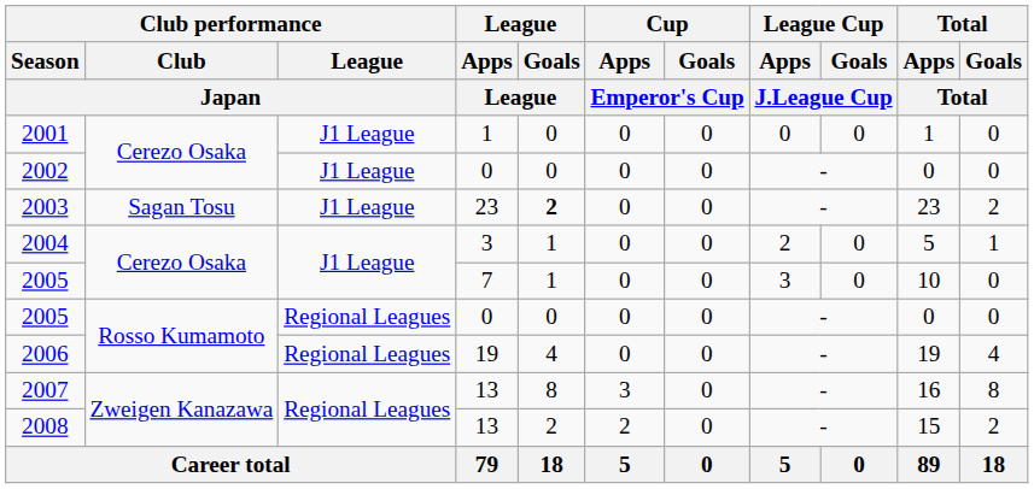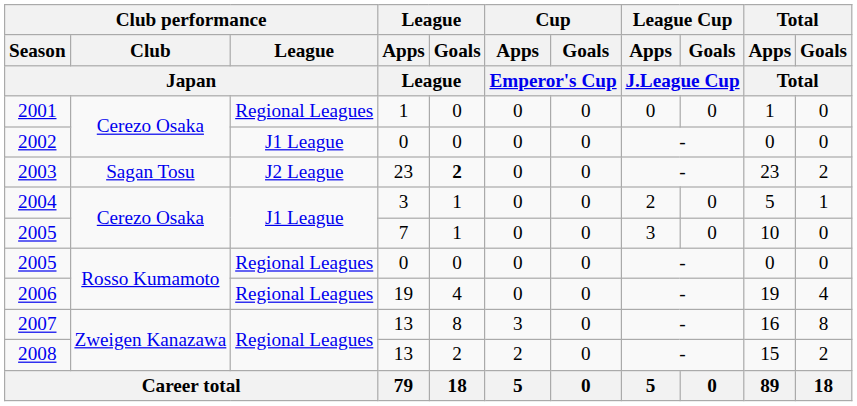 <table class="wikitable" style="text-align:center">
 <tr>
 <th colspan=3>Club performance</th>
 <th colspan=2>League</th>
 <th colspan=2>Cup</th>
 <th colspan=2>League Cup</th>
 <th colspan=2>Total</th>
 </tr>
 <tr>
 <th>Season</th>
 <th>Club</th>
 <th>League</th>
 <th>Apps</th>
 <th>Goals</th>
 <th>Apps</th>
 <th>Goals</th>
 <th>Apps</th>
 <th>Goals</th>
 <th>Apps</th>
 <th>Goals</th>
 </tr>
 <tr>
 <th colspan=3>Japan</th>
 <th colspan=2>League</th>
 <th colspan=2><a href='#'>Emperor's Cup</a></th>
 <th colspan=2><a href='#'>J.League Cup</a></th>
 <th colspan=2>Total</th>
 </tr>
 <tr>
 <td><a href='#'>2001</a></td>
 <td rowspan="2"><a href='#'>Cerezo Osaka</a></td>
-<td><a href='#'>J1 League</a></td>
+<td><a href='#'>Regional Leagues</a></td>
 <td>1</td>
 <td>0</td>
 <td>0</td>
 <td>0</td>
 <td>0</td>
 <td>0</td>
 <td>1</td>
 <td>0</td>
 </tr>
 <tr>
 <td><a href='#'>2002</a></td>
 <td><a href='#'>J1 League</a></td>
 <td>0</td>
 <td>0</td>
 <td>0</td>
 <td>0</td>
 <td colspan="2">-</td>
 <td>0</td>
 <td>0</td>
 </tr>
 <tr>
 <td><a href='#'>2003</a></td>
 <td><a href='#'>Sagan Tosu</a></td>
-<td><a href='#'>J1 League</a></td>
+<td><a href='#'>J2 League</a></td>
 <td>23</td>
 <td><strong>2</strong></td>
 <td>0</td>
 <td>0</td>
 <td colspan="2">-</td>
 <td>23</td>
 <td>2</td>
 </tr>
 <tr>
 <td><a href='#'>2004</a></td>
 <td rowspan="2"><a href='#'>Cerezo Osaka</a></td>
 <td rowspan="2"><a href='#'>J1 League</a></td>
 <td>3</td>
 <td>1</td>
 <td>0</td>
 <td>0</td>
 <td>2</td>
 <td>0</td>
 <td>5</td>
 <td>1</td>
 </tr>
 <tr>
 <td><a href='#'>2005</a></td>
 <td>7</td>
 <td>1</td>
 <td>0</td>
 <td>0</td>
 <td>3</td>
 <td>0</td>
 <td>10</td>
 <td>0</td>
 </tr>
 <tr>
 <td><a href='#'>2005</a></td>
 <td rowspan="2"><a href='#'>Rosso Kumamoto</a></td>
 <td><a href='#'>Regional Leagues</a></td>
 <td>0</td>
 <td>0</td>
 <td>0</td>
 <td>0</td>
 <td colspan="2">-</td>
 <td>0</td>
 <td>0</td>
 </tr>
 <tr>
 <td><a href='#'>2006</a></td>
 <td><a href='#'>Regional Leagues</a></td>
 <td>19</td>
 <td>4</td>
 <td>0</td>
 <td>0</td>
 <td colspan="2">-</td>
 <td>19</td>
 <td>4</td>
 </tr>
 <tr>
 <td><a href='#'>2007</a></td>
 <td rowspan="2"><a href='#'>Zweigen Kanazawa</a></td>
 <td rowspan="2"><a href='#'>Regional Leagues</a></td>
 <td>13</td>
 <td>8</td>
 <td>3</td>
 <td>0</td>
 <td colspan="2">-</td>
 <td>16</td>
 <td>8</td>
 </tr>
 <tr>
 <td><a href='#'>2008</a></td>
 <td>13</td>
 <td>2</td>
 <td>2</td>
 <td>0</td>
 <td colspan="2">-</td>
 <td>15</td>
 <td>2</td>
 </tr>
 <tr>
 <th colspan=3>Career total</th>
 <th>79</th>
 <th>18</th>
 <th>5</th>
 <th>0</th>
 <th>5</th>
 <th>0</th>
 <th>89</th>
 <th>18</th>
 </tr>
 </table>
